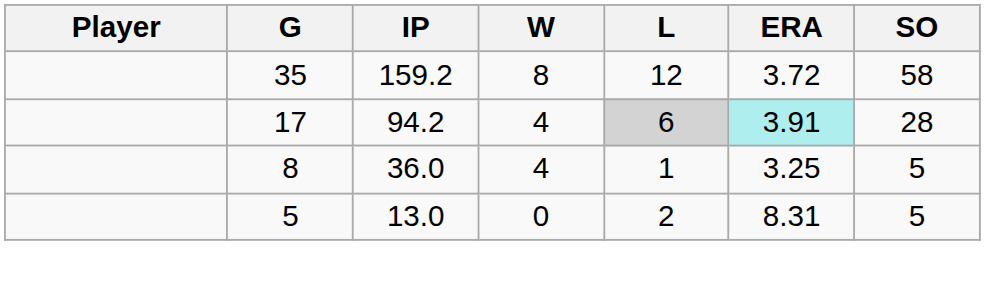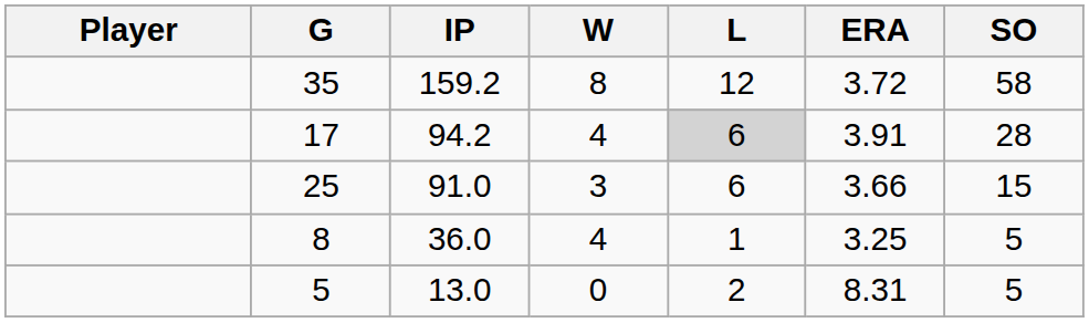 <table class="wikitable sortable">
 <tr>
 <th bgcolor="#DDDDFF" width="16%">Player</th>
 <th bgcolor="#DDDDFF" width="9%">G</th>
 <th bgcolor="#DDDDFF" width="9%">IP</th>
 <th bgcolor="#DDDDFF" width="9%">W</th>
 <th bgcolor="#DDDDFF" width="9%">L</th>
 <th bgcolor="#DDDDFF" width="9%">ERA</th>
 <th bgcolor="#DDDDFF" width="9%">SO</th>
 </tr>
 <tr align="center">
 <td></td>
 <td>35</td>
 <td>159.2</td>
 <td>8</td>
 <td>12</td>
 <td>3.72</td>
 <td>58</td>
 </tr>
 <tr align="center">
 <td></td>
 <td>17</td>
 <td>94.2</td>
 <td>4</td>
 <td style="background: lightgrey;">6</td>
-<td style="background: paleturquoise;">3.91</td>
+<td>3.91</td>
 <td>28</td>
+</tr>
+<tr align="center">
+<td></td>
+<td>25</td>
+<td>91.0</td>
+<td>3</td>
+<td>6</td>
+<td>3.66</td>
+<td>15</td>
 </tr>
 <tr align="center">
 <td></td>
 <td>8</td>
 <td>36.0</td>
 <td>4</td>
 <td>1</td>
 <td>3.25</td>
 <td>5</td>
 </tr>
 <tr align="center">
 <td></td>
 <td>5</td>
 <td>13.0</td>
 <td>0</td>
 <td>2</td>
 <td>8.31</td>
 <td>5</td>
 </tr>
 </table>
